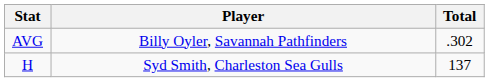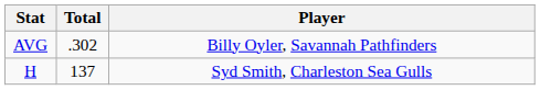 <table class="wikitable" width="40%" style="text-align:center;">
 <tr>
 <th width="5%">Stat</th>
+<th width="5%">Total</th>
 <th width="60%">Player</th>
-<th width="5%">Total</th>
 </tr>
 <tr>
 <td><a href='#'>AVG</a></td>
+<td>.302</td>
 <td><a href='#'>Billy Oyler</a>, <a href='#'>Savannah Pathfinders</a></td>
-<td>.302</td>
 </tr>
 <tr>
 <td><a href='#'>H</a></td>
+<td>137</td>
 <td><a href='#'>Syd Smith</a>, <a href='#'>Charleston Sea Gulls</a></td>
-<td>137</td>
 </tr>
 </table>
